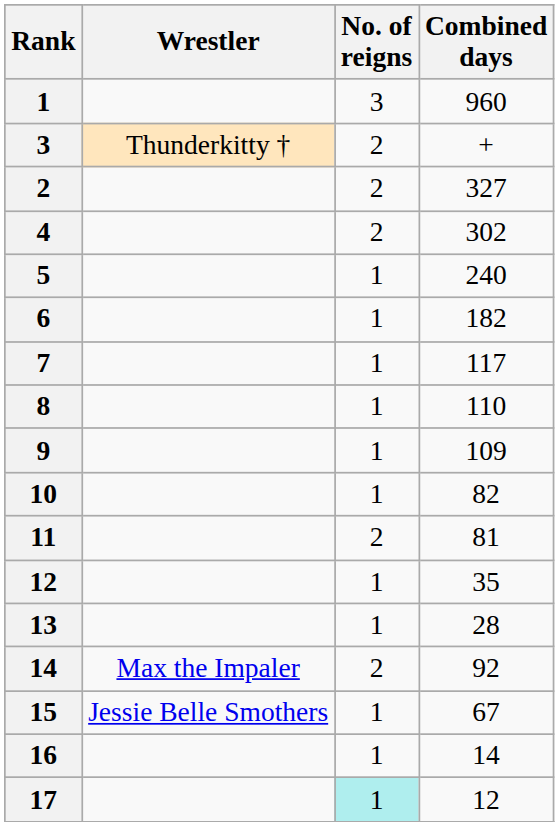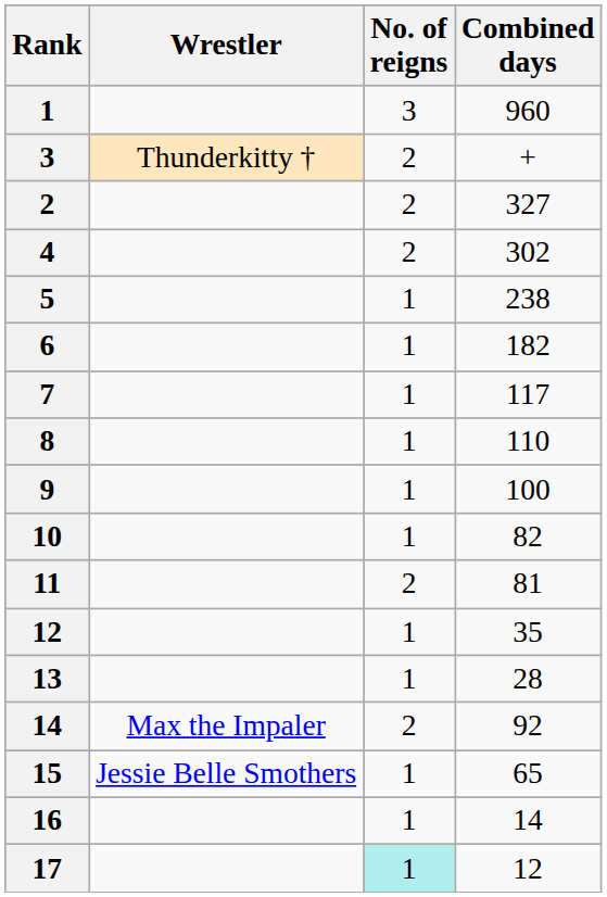 <table class="wikitable sortable" style="text-align: center">
 <tr>
 <th>Rank</th>
 <th>Wrestler</th>
 <th>No. of<br>reigns</th>
 <th>Combined<br>days</th>
 </tr>
 <tr>
 <th>1</th>
 <td></td>
 <td>3</td>
 <td>960</td>
 </tr>
 <tr>
 <th>3</th>
 <td style="background:#ffe6bd;">Thunderkitty †</td>
 <td>2</td>
 <td>+</td>
 </tr>
 <tr>
 <th>2</th>
 <td></td>
 <td>2</td>
 <td>327</td>
 </tr>
 <tr>
 <th>4</th>
 <td></td>
 <td>2</td>
 <td>302</td>
 </tr>
 <tr>
 <th>5</th>
 <td></td>
 <td>1</td>
-<td>240</td>
+<td>238</td>
 </tr>
 <tr>
 <th>6</th>
 <td></td>
 <td>1</td>
 <td>182</td>
 </tr>
 <tr>
 <th>7</th>
 <td></td>
 <td>1</td>
 <td>117</td>
 </tr>
 <tr>
 <th>8</th>
 <td></td>
 <td>1</td>
 <td>110</td>
 </tr>
 <tr>
 <th>9</th>
 <td></td>
 <td>1</td>
-<td>109</td>
+<td>100</td>
 </tr>
 <tr>
 <th>10</th>
 <td></td>
 <td>1</td>
 <td>82</td>
 </tr>
 <tr>
 <th>11</th>
 <td></td>
 <td>2</td>
 <td>81</td>
 </tr>
 <tr>
 <th>12</th>
 <td></td>
 <td>1</td>
 <td>35</td>
 </tr>
 <tr>
 <th>13</th>
 <td></td>
 <td>1</td>
 <td>28</td>
 </tr>
 <tr>
 <th>14</th>
 <td><a href='#'>Max the Impaler</a></td>
 <td>2</td>
 <td>92</td>
 </tr>
 <tr>
 <th>15</th>
 <td><a href='#'>Jessie Belle Smothers</a></td>
 <td>1</td>
-<td>67</td>
+<td>65</td>
 </tr>
 <tr>
 <th>16</th>
 <td></td>
 <td>1</td>
 <td>14</td>
 </tr>
 <tr>
 <th>17</th>
 <td></td>
 <td style="background: paleturquoise;">1</td>
 <td>12</td>
 </tr>
 <tr>
 </tr>
 </table>
